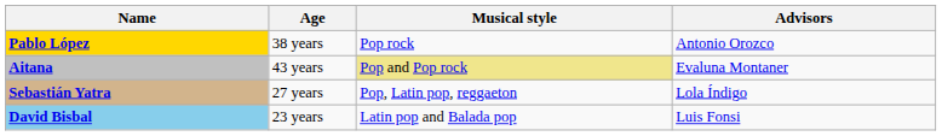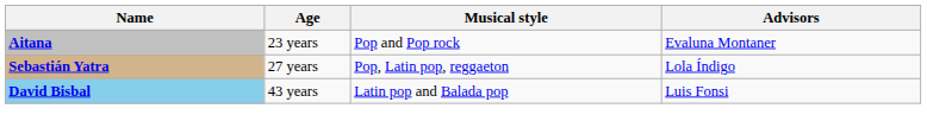 <table class="wikitable" style="font-size:90%; width:100%">
 <tr>
 <th width="15%">Name</th>
 <th width="05%">Age</th>
 <th width="18%">Musical style</th>
 <th width="15%">Advisors</th>
 </tr>
 <tr>
-<td style="background:gold"><strong><a href='#'>Pablo López</a></strong></td>
-<td>38 years</td>
-<td><a href='#'>Pop rock</a></td>
-<td><a href='#'>Antonio Orozco</a></td>
-</tr>
-<tr>
 <td bgcolor="silver"><strong><a href='#'>Aitana</a></strong></td>
-<td>43 years</td>
-<td style="background: khaki;"><a href='#'>Pop</a> and <a href='#'>Pop rock</a></td>
+<td>23 years</td>
+<td><a href='#'>Pop</a> and <a href='#'>Pop rock</a></td>
 <td><a href='#'>Evaluna Montaner</a></td>
 </tr>
 <tr>
 <td bgcolor="tan"><strong><a href='#'>Sebastián Yatra</a></strong></td>
 <td>27 years</td>
 <td><a href='#'>Pop</a>, <a href='#'>Latin pop</a>, <a href='#'>reggaeton</a></td>
 <td><a href='#'>Lola Índigo</a></td>
 </tr>
 <tr>
 <td bgcolor="skyblue"><strong><a href='#'>David Bisbal</a></strong></td>
-<td>23 years</td>
+<td>43 years</td>
 <td><a href='#'>Latin pop</a> and <a href='#'>Balada pop</a></td>
 <td><a href='#'>Luis Fonsi</a></td>
 </tr>
 </table>
